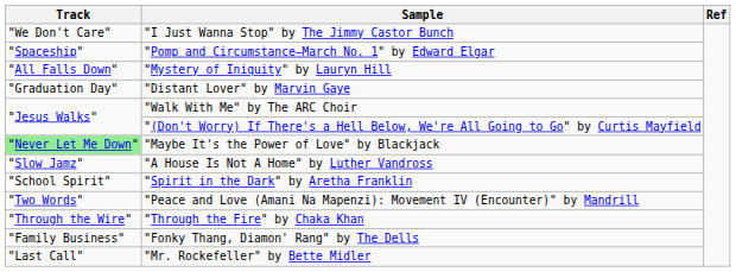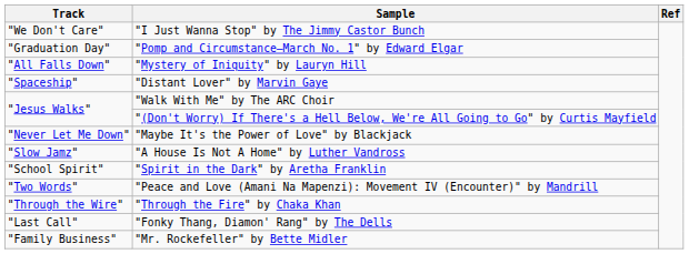 <table class="wikitable">
 <tr>
 <th>Track</th>
 <th>Sample</th>
 <th>Ref</th>
 </tr>
 <tr>
 <td>"We Don't Care"</td>
 <td>"I Just Wanna Stop" by <a href='#'>The Jimmy Castor Bunch</a></td>
 <td rowspan="13"></td>
 </tr>
 <tr>
-<td>"<a href='#'>Spaceship</a>"</td>
+<td>"Graduation Day"</td>
 <td>"<a href='#'>Pomp and Circumstance—March No. 1</a>" by <a href='#'>Edward Elgar</a></td>
 </tr>
 <tr>
 <td>"<a href='#'>All Falls Down</a>"</td>
 <td>"<a href='#'>Mystery of Iniquity</a>" by <a href='#'>Lauryn Hill</a></td>
 </tr>
 <tr>
-<td>"Graduation Day"</td>
+<td>"<a href='#'>Spaceship</a>"</td>
 <td>"Distant Lover" by <a href='#'>Marvin Gaye</a></td>
 </tr>
 <tr>
 <td rowspan="2">"<a href='#'>Jesus Walks</a>"</td>
 <td>"Walk With Me" by The ARC Choir</td>
 </tr>
 <tr>
 <td>"<a href='#'>(Don't Worry) If There's a Hell Below, We're All Going to Go</a>" by <a href='#'>Curtis Mayfield</a></td>
 </tr>
 <tr>
-<td style="background: lightgreen;">"<a href='#'>Never Let Me Down</a>"</td>
+<td>"<a href='#'>Never Let Me Down</a>"</td>
 <td>"Maybe It's the Power of Love" by Blackjack</td>
 </tr>
 <tr>
 <td>"<a href='#'>Slow Jamz</a>"</td>
 <td>"A House Is Not A Home" by <a href='#'>Luther Vandross</a></td>
 </tr>
 <tr>
 <td>"School Spirit"</td>
 <td>"<a href='#'>Spirit in the Dark</a>" by <a href='#'>Aretha Franklin</a></td>
 </tr>
 <tr>
 <td>"<a href='#'>Two Words</a>"</td>
 <td>"Peace and Love (Amani Na Mapenzi): Movement IV (Encounter)" by <a href='#'>Mandrill</a></td>
 </tr>
 <tr>
 <td>"<a href='#'>Through the Wire</a>"</td>
 <td>"<a href='#'>Through the Fire</a>" by <a href='#'>Chaka Khan</a></td>
 </tr>
 <tr>
-<td>"Family Business"</td>
+<td>"Last Call"</td>
 <td>"Fonky Thang, Diamon' Rang" by <a href='#'>The Dells</a></td>
 </tr>
 <tr>
-<td>"Last Call"</td>
+<td>"Family Business"</td>
 <td>"Mr. Rockefeller" by <a href='#'>Bette Midler</a></td>
 </tr>
 </table>
